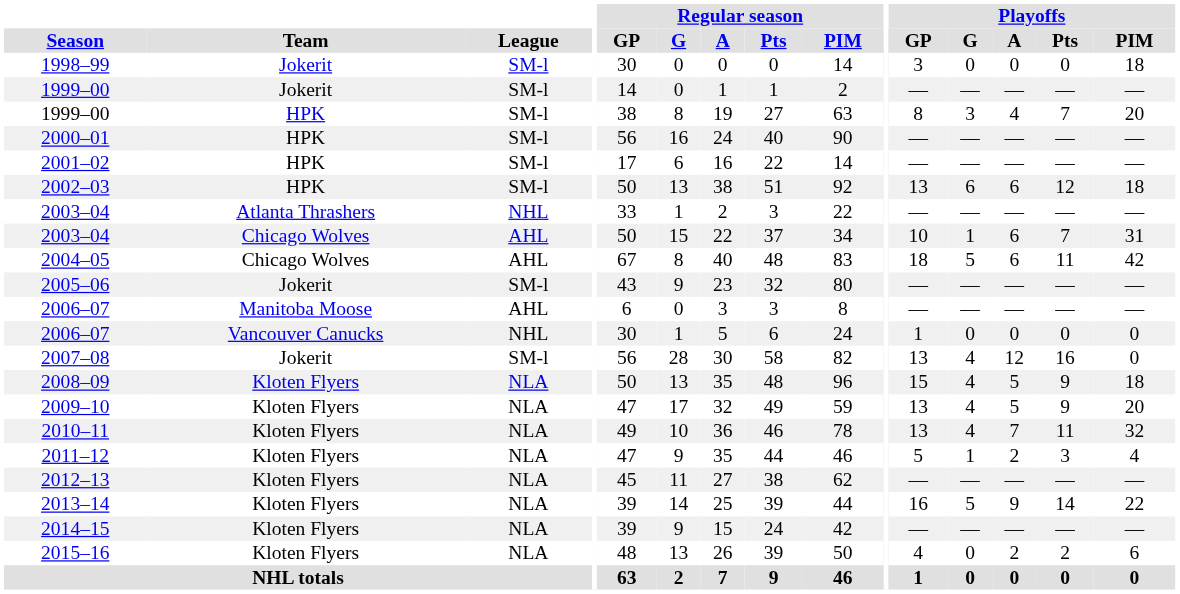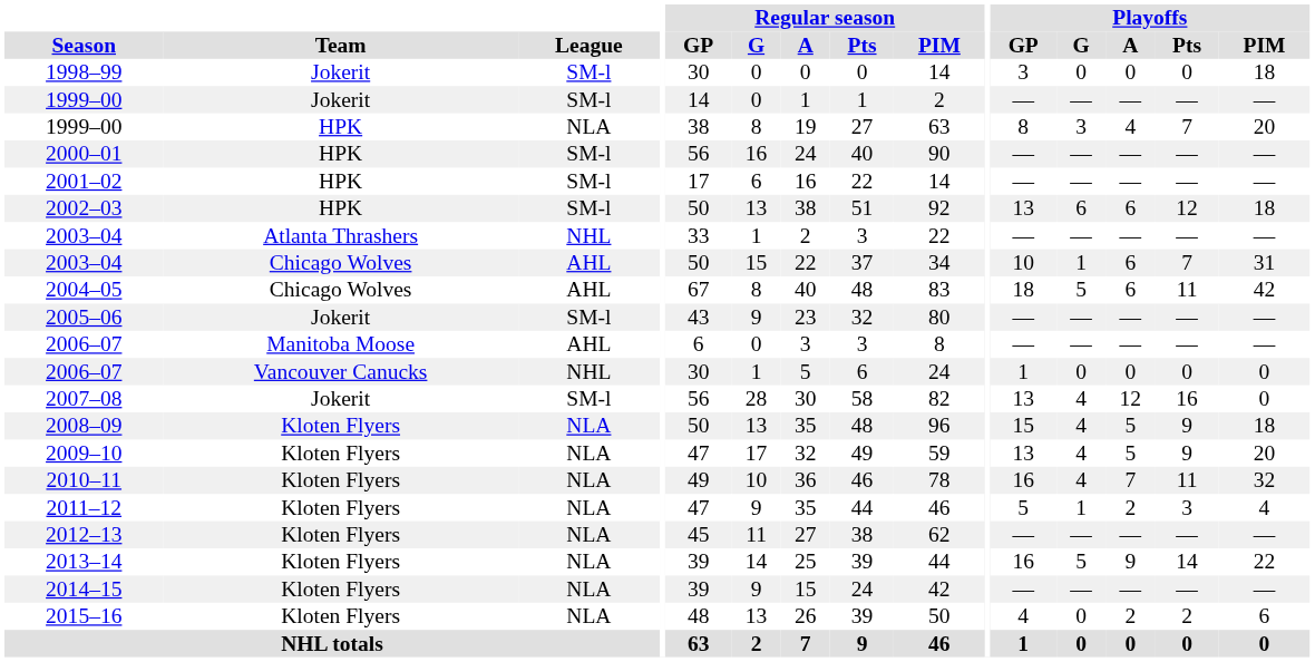 <table border="0" cellpadding="1" cellspacing="0" style="text-align:center; width:60em">
 <tr bgcolor="#e0e0e0">
 <th colspan="3" bgcolor="#ffffff"></th>
 <th rowspan="99" bgcolor="#ffffff"></th>
 <th colspan="5"><a href='#'>Regular season</a></th>
 <th rowspan="99" bgcolor="#ffffff"></th>
 <th colspan="5"><a href='#'>Playoffs</a></th>
 </tr>
 <tr bgcolor="#e0e0e0">
 <th><a href='#'>Season</a></th>
 <th>Team</th>
 <th>League</th>
 <th>GP</th>
 <th><a href='#'>G</a></th>
 <th><a href='#'>A</a></th>
 <th><a href='#'>Pts</a></th>
 <th><a href='#'>PIM</a></th>
 <th>GP</th>
 <th>G</th>
 <th>A</th>
 <th>Pts</th>
 <th>PIM</th>
 </tr>
 <tr>
 <td><a href='#'>1998–99</a></td>
 <td><a href='#'>Jokerit</a></td>
 <td><a href='#'>SM-l</a></td>
 <td>30</td>
 <td>0</td>
 <td>0</td>
 <td>0</td>
 <td>14</td>
 <td>3</td>
 <td>0</td>
 <td>0</td>
 <td>0</td>
 <td>18</td>
 </tr>
 <tr bgcolor="#f0f0f0">
 <td><a href='#'>1999–00</a></td>
 <td>Jokerit</td>
 <td>SM-l</td>
 <td>14</td>
 <td>0</td>
 <td>1</td>
 <td>1</td>
 <td>2</td>
 <td>—</td>
 <td>—</td>
 <td>—</td>
 <td>—</td>
 <td>—</td>
 </tr>
 <tr>
 <td>1999–00</td>
 <td><a href='#'>HPK</a></td>
-<td>SM-l</td>
+<td>NLA</td>
 <td>38</td>
 <td>8</td>
 <td>19</td>
 <td>27</td>
 <td>63</td>
 <td>8</td>
 <td>3</td>
 <td>4</td>
 <td>7</td>
 <td>20</td>
 </tr>
 <tr bgcolor="#f0f0f0">
 <td><a href='#'>2000–01</a></td>
 <td>HPK</td>
 <td>SM-l</td>
 <td>56</td>
 <td>16</td>
 <td>24</td>
 <td>40</td>
 <td>90</td>
 <td>—</td>
 <td>—</td>
 <td>—</td>
 <td>—</td>
 <td>—</td>
 </tr>
 <tr>
 <td><a href='#'>2001–02</a></td>
 <td>HPK</td>
 <td>SM-l</td>
 <td>17</td>
 <td>6</td>
 <td>16</td>
 <td>22</td>
 <td>14</td>
 <td>—</td>
 <td>—</td>
 <td>—</td>
 <td>—</td>
 <td>—</td>
 </tr>
 <tr bgcolor="#f0f0f0">
 <td><a href='#'>2002–03</a></td>
 <td>HPK</td>
 <td>SM-l</td>
 <td>50</td>
 <td>13</td>
 <td>38</td>
 <td>51</td>
 <td>92</td>
 <td>13</td>
 <td>6</td>
 <td>6</td>
 <td>12</td>
 <td>18</td>
 </tr>
 <tr>
 <td><a href='#'>2003–04</a></td>
 <td><a href='#'>Atlanta Thrashers</a></td>
 <td><a href='#'>NHL</a></td>
 <td>33</td>
 <td>1</td>
 <td>2</td>
 <td>3</td>
 <td>22</td>
 <td>—</td>
 <td>—</td>
 <td>—</td>
 <td>—</td>
 <td>—</td>
 </tr>
 <tr bgcolor="#f0f0f0">
 <td><a href='#'>2003–04</a></td>
 <td><a href='#'>Chicago Wolves</a></td>
 <td><a href='#'>AHL</a></td>
 <td>50</td>
 <td>15</td>
 <td>22</td>
 <td>37</td>
 <td>34</td>
 <td>10</td>
 <td>1</td>
 <td>6</td>
 <td>7</td>
 <td>31</td>
 </tr>
 <tr>
 <td><a href='#'>2004–05</a></td>
 <td>Chicago Wolves</td>
 <td>AHL</td>
 <td>67</td>
 <td>8</td>
 <td>40</td>
 <td>48</td>
 <td>83</td>
 <td>18</td>
 <td>5</td>
 <td>6</td>
 <td>11</td>
 <td>42</td>
 </tr>
 <tr bgcolor="#f0f0f0">
 <td><a href='#'>2005–06</a></td>
 <td>Jokerit</td>
 <td>SM-l</td>
 <td>43</td>
 <td>9</td>
 <td>23</td>
 <td>32</td>
 <td>80</td>
 <td>—</td>
 <td>—</td>
 <td>—</td>
 <td>—</td>
 <td>—</td>
 </tr>
 <tr>
 <td><a href='#'>2006–07</a></td>
 <td><a href='#'>Manitoba Moose</a></td>
 <td>AHL</td>
 <td>6</td>
 <td>0</td>
 <td>3</td>
 <td>3</td>
 <td>8</td>
 <td>—</td>
 <td>—</td>
 <td>—</td>
 <td>—</td>
 <td>—</td>
 </tr>
 <tr bgcolor="#f0f0f0">
 <td><a href='#'>2006–07</a></td>
 <td><a href='#'>Vancouver Canucks</a></td>
 <td>NHL</td>
 <td>30</td>
 <td>1</td>
 <td>5</td>
 <td>6</td>
 <td>24</td>
 <td>1</td>
 <td>0</td>
 <td>0</td>
 <td>0</td>
 <td>0</td>
 </tr>
 <tr>
 <td><a href='#'>2007–08</a></td>
 <td>Jokerit</td>
 <td>SM-l</td>
 <td>56</td>
 <td>28</td>
 <td>30</td>
 <td>58</td>
 <td>82</td>
 <td>13</td>
 <td>4</td>
 <td>12</td>
 <td>16</td>
 <td>0</td>
 </tr>
 <tr bgcolor="#f0f0f0">
 <td><a href='#'>2008–09</a></td>
 <td><a href='#'>Kloten Flyers</a></td>
 <td><a href='#'>NLA</a></td>
 <td>50</td>
 <td>13</td>
 <td>35</td>
 <td>48</td>
 <td>96</td>
 <td>15</td>
 <td>4</td>
 <td>5</td>
 <td>9</td>
 <td>18</td>
 </tr>
 <tr>
 <td><a href='#'>2009–10</a></td>
 <td>Kloten Flyers</td>
 <td>NLA</td>
 <td>47</td>
 <td>17</td>
 <td>32</td>
 <td>49</td>
 <td>59</td>
 <td>13</td>
 <td>4</td>
 <td>5</td>
 <td>9</td>
 <td>20</td>
 </tr>
 <tr bgcolor="#f0f0f0">
 <td><a href='#'>2010–11</a></td>
 <td>Kloten Flyers</td>
 <td>NLA</td>
 <td>49</td>
 <td>10</td>
 <td>36</td>
 <td>46</td>
 <td>78</td>
-<td>13</td>
+<td>16</td>
 <td>4</td>
 <td>7</td>
 <td>11</td>
 <td>32</td>
 </tr>
 <tr>
 <td><a href='#'>2011–12</a></td>
 <td>Kloten Flyers</td>
 <td>NLA</td>
 <td>47</td>
 <td>9</td>
 <td>35</td>
 <td>44</td>
 <td>46</td>
 <td>5</td>
 <td>1</td>
 <td>2</td>
 <td>3</td>
 <td>4</td>
 </tr>
 <tr bgcolor="#f0f0f0">
 <td><a href='#'>2012–13</a></td>
 <td>Kloten Flyers</td>
 <td>NLA</td>
 <td>45</td>
 <td>11</td>
 <td>27</td>
 <td>38</td>
 <td>62</td>
 <td>—</td>
 <td>—</td>
 <td>—</td>
 <td>—</td>
 <td>—</td>
 </tr>
 <tr>
 <td><a href='#'>2013–14</a></td>
 <td>Kloten Flyers</td>
 <td>NLA</td>
 <td>39</td>
 <td>14</td>
 <td>25</td>
 <td>39</td>
 <td>44</td>
 <td>16</td>
 <td>5</td>
 <td>9</td>
 <td>14</td>
 <td>22</td>
 </tr>
 <tr bgcolor="#f0f0f0">
 <td><a href='#'>2014–15</a></td>
 <td>Kloten Flyers</td>
 <td>NLA</td>
 <td>39</td>
 <td>9</td>
 <td>15</td>
 <td>24</td>
 <td>42</td>
 <td>—</td>
 <td>—</td>
 <td>—</td>
 <td>—</td>
 <td>—</td>
 </tr>
 <tr>
 <td><a href='#'>2015–16</a></td>
 <td>Kloten Flyers</td>
 <td>NLA</td>
 <td>48</td>
 <td>13</td>
 <td>26</td>
 <td>39</td>
 <td>50</td>
 <td>4</td>
 <td>0</td>
 <td>2</td>
 <td>2</td>
 <td>6</td>
 </tr>
 <tr bgcolor="#e0e0e0">
 <th colspan="3">NHL totals</th>
 <th>63</th>
 <th>2</th>
 <th>7</th>
 <th>9</th>
 <th>46</th>
 <th>1</th>
 <th>0</th>
 <th>0</th>
 <th>0</th>
 <th>0</th>
 </tr>
 </table>
